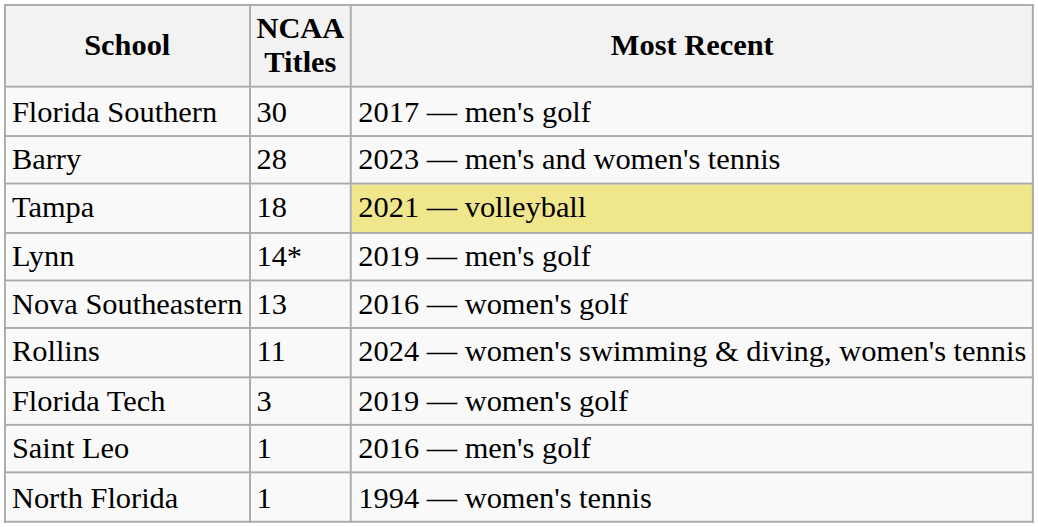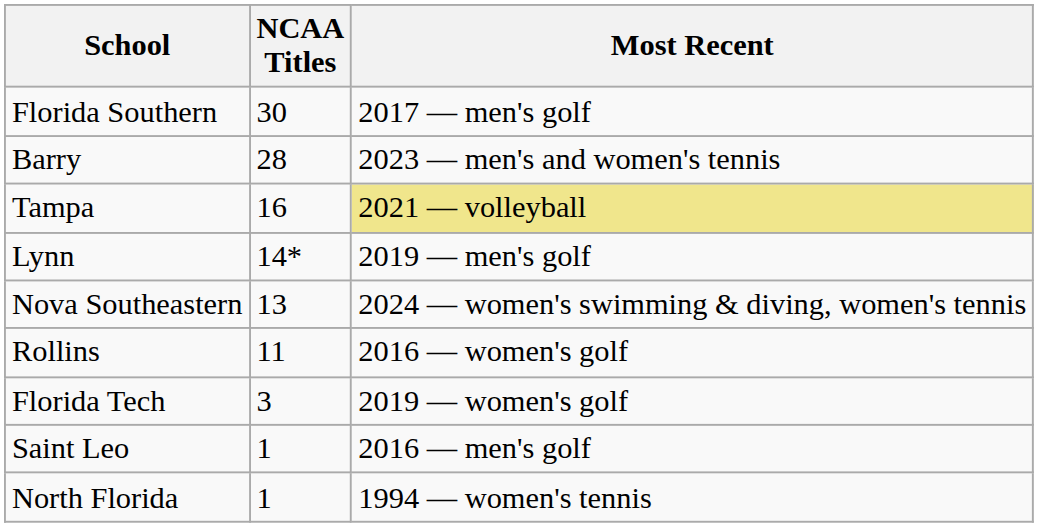 <table class="wikitable sortable" style="text-align:left">
 <tr>
 <th>School</th>
 <th>NCAA<br>Titles</th>
 <th>Most Recent</th>
 </tr>
 <tr>
 <td>Florida Southern</td>
 <td>30</td>
 <td>2017 — men's golf</td>
 </tr>
 <tr>
 <td>Barry</td>
 <td>28</td>
 <td>2023 — men's and women's tennis</td>
 </tr>
 <tr>
 <td>Tampa</td>
-<td>18</td>
+<td>16</td>
 <td style="background: khaki;">2021 — volleyball</td>
 </tr>
 <tr>
 <td>Lynn</td>
 <td>14*</td>
 <td>2019 — men's golf</td>
 </tr>
 <tr>
 <td>Nova Southeastern</td>
 <td>13</td>
-<td>2016 — women's golf</td>
+<td>2024 — women's swimming & diving, women's tennis</td>
 </tr>
 <tr>
 <td>Rollins</td>
 <td>11</td>
-<td>2024 — women's swimming & diving, women's tennis</td>
+<td>2016 — women's golf</td>
 </tr>
 <tr>
 <td>Florida Tech</td>
 <td>3</td>
 <td>2019 — women's golf</td>
 </tr>
 <tr>
 <td>Saint Leo</td>
 <td>1</td>
 <td>2016 — men's golf</td>
 </tr>
 <tr>
 <td>North Florida</td>
 <td>1</td>
 <td>1994 — women's tennis</td>
 </tr>
 </table>
